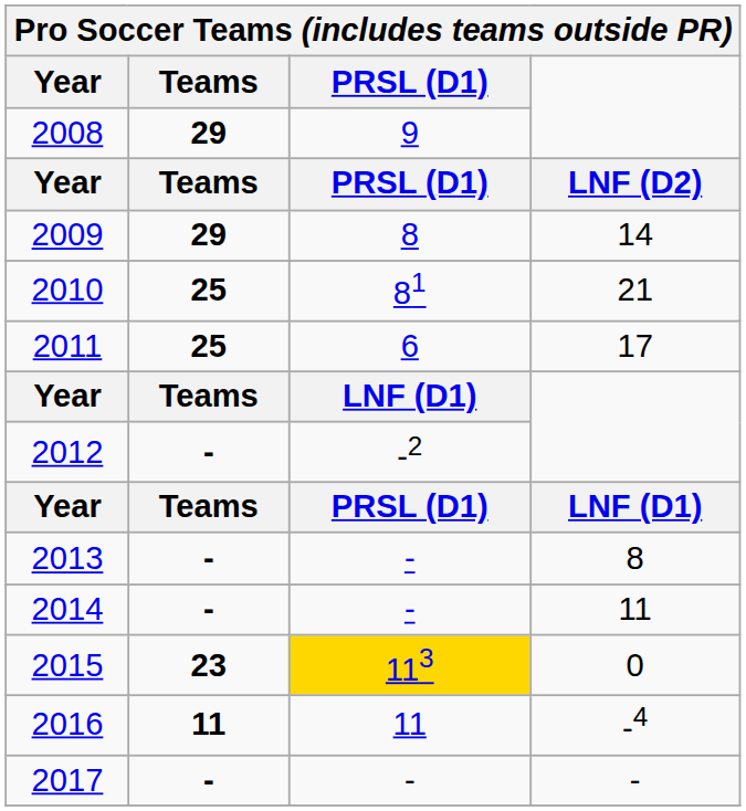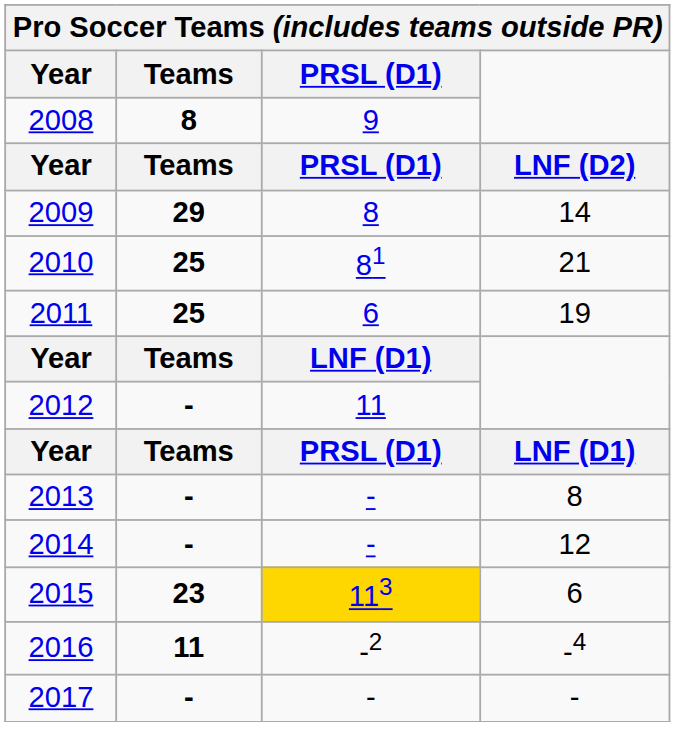 <table class="wikitable" style="margin:0 1em 1em; font-size:100%; float:right; text-align:center;">
 <tr>
 <th colspan=5>Pro Soccer Teams <em>(includes teams outside PR)</em></th>
 </tr>
 <tr>
 <th>Year</th>
 <th>Teams</th>
 <th><a href='#'>PRSL (D1)</a></th>
 </tr>
 <tr>
 <td><a href='#'>2008</a></td>
-<td><strong>29</strong></td>
+<td><strong>8</strong></td>
 <td><a href='#'>9</a></td>
 </tr>
 <tr>
 <th>Year</th>
 <th>Teams</th>
 <th><a href='#'>PRSL (D1)</a></th>
 <th><a href='#'>LNF (D2)</a></th>
 </tr>
 <tr>
 <td><a href='#'>2009</a></td>
 <td><strong>29</strong></td>
 <td><a href='#'>8</a></td>
 <td>14</td>
 </tr>
 <tr>
 <td><a href='#'>2010</a></td>
 <td><strong>25</strong></td>
 <td><a href='#'>8<sup>1</sup></a></td>
 <td>21</td>
 </tr>
 <tr>
 <td><a href='#'>2011</a></td>
 <td><strong>25</strong></td>
 <td><a href='#'>6</a></td>
-<td>17</td>
+<td>19</td>
 </tr>
 <tr>
 <th>Year</th>
 <th>Teams</th>
 <th><a href='#'>LNF (D1)</a></th>
 </tr>
 <tr>
 <td><a href='#'>2012</a></td>
 <td><strong>-</strong></td>
-<td>-<sup>2</sup></td>
+<td><a href='#'>11</a></td>
 </tr>
 <tr>
 <th>Year</th>
 <th>Teams</th>
 <th><a href='#'>PRSL (D1)</a></th>
 <th><a href='#'>LNF (D1)</a></th>
 </tr>
 <tr>
 <td><a href='#'>2013</a></td>
 <td><strong>-</strong></td>
 <td><a href='#'>-</a></td>
 <td>8</td>
 </tr>
 <tr>
 <td><a href='#'>2014</a></td>
 <td><strong>-</strong></td>
 <td><a href='#'>-</a></td>
-<td>11</td>
+<td>12</td>
 </tr>
 <tr>
 <td><a href='#'>2015</a></td>
 <td><strong>23</strong></td>
 <td style="background: gold;"><a href='#'>11<sup>3</sup></a></td>
-<td>0</td>
+<td>6</td>
 </tr>
 <tr>
 <td><a href='#'>2016</a></td>
 <td><strong>11</strong></td>
-<td><a href='#'>11</a></td>
+<td>-<sup>2</sup></td>
 <td>-<sup>4</sup></td>
 </tr>
 <tr>
 <td><a href='#'>2017</a></td>
 <td><strong>-</strong></td>
 <td>-</td>
 <td>-</td>
 </tr>
 <tr>
 </tr>
 </table>
